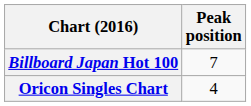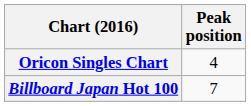 <table class="wikitable plainrowheaders sortable" style="text-align:center;" border="1">
 <tr>
 <th scope="col">Chart (2016)</th>
 <th scope="col">Peak<br>position</th>
 </tr>
 <tr>
+<th scope="row"><a href='#'>Oricon Singles Chart</a></th>
+<td>4</td>
+</tr>
+<tr>
 <th scope="row"><a href='#'><em>Billboard Japan</em> Hot 100</a></th>
 <td>7</td>
 </tr>
-<tr>
-<th scope="row"><a href='#'>Oricon Singles Chart</a></th>
-<td>4</td>
-</tr>
 </table>
